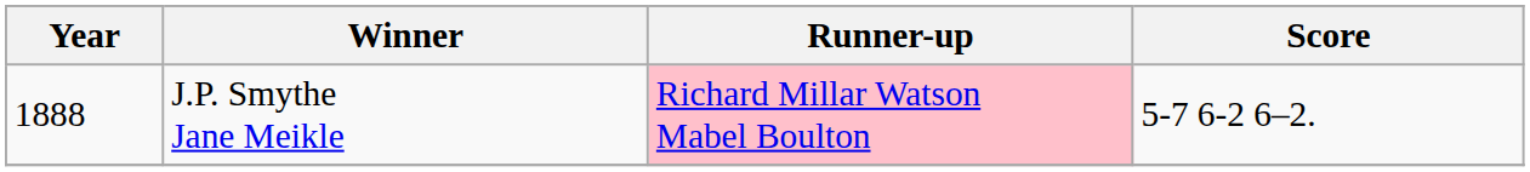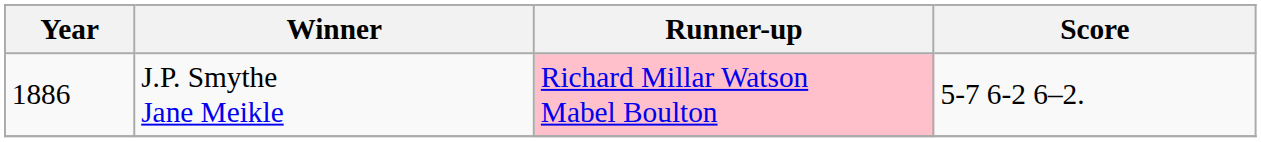 <table class="wikitable" style="font-size:95%;">
 <tr>
 <th style="width:60px;">Year</th>
 <th style="width:200px;">Winner</th>
 <th style="width:200px;">Runner-up</th>
 <th style="width:160px;">Score</th>
 </tr>
 <tr>
-<td>1888</td>
+<td>1886</td>
 <td> J.P. Smythe<br>  <a href='#'>Jane Meikle</a></td>
 <td style="background: pink;"> <a href='#'>Richard Millar Watson</a><br>  <a href='#'>Mabel Boulton</a></td>
 <td>5-7 6-2 6–2.</td>
 </tr>
 <tr>
 </tr>
 </table>
